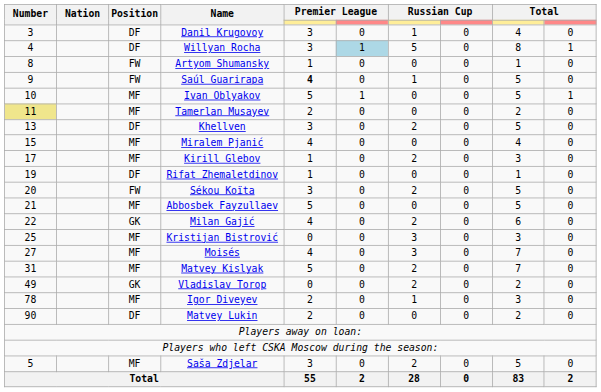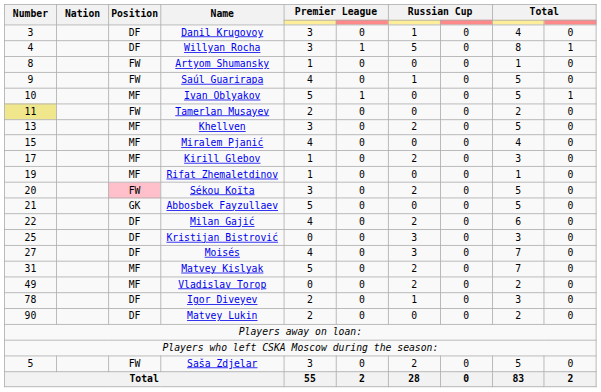 <table class="wikitable" style="font-size: 95%; text-align: center;">
 <tr>
 <th rowspan=2 width=60>Number</th>
 <th rowspan=2 width=60>Nation</th>
 <th rowspan=2 width=60>Position</th>
 <th rowspan=2 width=150>Name</th>
 <th colspan=2>Premier League</th>
 <th colspan=2>Russian Cup</th>
 <th colspan=2>Total</th>
 </tr>
 <tr>
 <th style="width:60px; background:#fe9;"></th>
 <th style="width:60px; background:#ff8888;"></th>
 <th style="width:60px; background:#fe9;"></th>
 <th style="width:60px; background:#ff8888;"></th>
 <th style="width:60px; background:#fe9;"></th>
 <th style="width:60px; background:#ff8888;"></th>
 </tr>
 <tr>
 <td>3</td>
 <td></td>
 <td>DF</td>
 <td><a href='#'>Danil Krugovoy</a></td>
 <td>3</td>
 <td>0</td>
 <td>1</td>
 <td>0</td>
 <td>4</td>
 <td>0</td>
 </tr>
 <tr>
 <td>4</td>
 <td></td>
 <td>DF</td>
 <td><a href='#'>Willyan Rocha</a></td>
 <td>3</td>
-<td style="background: lightblue;">1</td>
+<td>1</td>
 <td>5</td>
 <td>0</td>
 <td>8</td>
 <td>1</td>
 </tr>
 <tr>
 <td>8</td>
 <td></td>
 <td>FW</td>
 <td><a href='#'>Artyom Shumansky</a></td>
 <td>1</td>
 <td>0</td>
 <td>0</td>
 <td>0</td>
 <td>1</td>
 <td>0</td>
 </tr>
 <tr>
 <td>9</td>
 <td></td>
 <td>FW</td>
 <td><a href='#'>Saúl Guarirapa</a></td>
-<td><strong>4</strong></td>
+<td>4</td>
 <td>0</td>
 <td>1</td>
 <td>0</td>
 <td>5</td>
 <td>0</td>
 </tr>
 <tr>
 <td>10</td>
 <td></td>
 <td>MF</td>
 <td><a href='#'>Ivan Oblyakov</a></td>
 <td>5</td>
 <td>1</td>
 <td>0</td>
 <td>0</td>
 <td>5</td>
 <td>1</td>
 </tr>
 <tr>
 <td style="background: khaki;">11</td>
 <td></td>
-<td>MF</td>
+<td>FW</td>
 <td><a href='#'>Tamerlan Musayev</a></td>
 <td>2</td>
 <td>0</td>
 <td>0</td>
 <td>0</td>
 <td>2</td>
 <td>0</td>
 </tr>
 <tr>
 <td>13</td>
 <td></td>
-<td>DF</td>
+<td>MF</td>
 <td><a href='#'>Khellven</a></td>
 <td>3</td>
 <td>0</td>
 <td>2</td>
 <td>0</td>
 <td>5</td>
 <td>0</td>
 </tr>
 <tr>
 <td>15</td>
 <td></td>
 <td>MF</td>
 <td><a href='#'>Miralem Pjanić</a></td>
 <td>4</td>
 <td>0</td>
 <td>0</td>
 <td>0</td>
 <td>4</td>
 <td>0</td>
 </tr>
 <tr>
 <td>17</td>
 <td></td>
 <td>MF</td>
 <td><a href='#'>Kirill Glebov</a></td>
 <td>1</td>
 <td>0</td>
 <td>2</td>
 <td>0</td>
 <td>3</td>
 <td>0</td>
 </tr>
 <tr>
 <td>19</td>
 <td></td>
-<td>DF</td>
+<td>MF</td>
 <td><a href='#'>Rifat Zhemaletdinov</a></td>
 <td>1</td>
 <td>0</td>
 <td>0</td>
 <td>0</td>
 <td>1</td>
 <td>0</td>
 </tr>
 <tr>
 <td>20</td>
 <td></td>
-<td>FW</td>
+<td style="background: pink;">FW</td>
 <td><a href='#'>Sékou Koïta</a></td>
 <td>3</td>
 <td>0</td>
 <td>2</td>
 <td>0</td>
 <td>5</td>
 <td>0</td>
 </tr>
 <tr>
 <td>21</td>
 <td></td>
-<td>MF</td>
+<td>GK</td>
 <td><a href='#'>Abbosbek Fayzullaev</a></td>
 <td>5</td>
 <td>0</td>
 <td>0</td>
 <td>0</td>
 <td>5</td>
 <td>0</td>
 </tr>
 <tr>
 <td>22</td>
 <td></td>
-<td>GK</td>
+<td>DF</td>
 <td><a href='#'>Milan Gajić</a></td>
 <td>4</td>
 <td>0</td>
 <td>2</td>
 <td>0</td>
 <td>6</td>
 <td>0</td>
 </tr>
 <tr>
 <td>25</td>
 <td></td>
-<td>MF</td>
+<td>DF</td>
 <td><a href='#'>Kristijan Bistrović</a></td>
 <td>0</td>
 <td>0</td>
 <td>3</td>
 <td>0</td>
 <td>3</td>
 <td>0</td>
 </tr>
 <tr>
 <td>27</td>
 <td></td>
-<td>MF</td>
+<td>DF</td>
 <td><a href='#'>Moisés</a></td>
 <td>4</td>
 <td>0</td>
 <td>3</td>
 <td>0</td>
 <td>7</td>
 <td>0</td>
 </tr>
 <tr>
 <td>31</td>
 <td></td>
 <td>MF</td>
 <td><a href='#'>Matvey Kislyak</a></td>
 <td>5</td>
 <td>0</td>
 <td>2</td>
 <td>0</td>
 <td>7</td>
 <td>0</td>
 </tr>
 <tr>
 <td>49</td>
 <td></td>
-<td>GK</td>
+<td>MF</td>
 <td><a href='#'>Vladislav Torop</a></td>
 <td>0</td>
 <td>0</td>
 <td>2</td>
 <td>0</td>
 <td>2</td>
 <td>0</td>
 </tr>
 <tr>
 <td>78</td>
 <td></td>
-<td>MF</td>
+<td>DF</td>
 <td><a href='#'>Igor Diveyev</a></td>
 <td>2</td>
 <td>0</td>
 <td>1</td>
 <td>0</td>
 <td>3</td>
 <td>0</td>
 </tr>
 <tr>
 <td>90</td>
 <td></td>
 <td>DF</td>
 <td><a href='#'>Matvey Lukin</a></td>
 <td>2</td>
 <td>0</td>
 <td>0</td>
 <td>0</td>
 <td>2</td>
 <td>0</td>
 </tr>
 <tr>
 <td colspan="14"><em>Players away on loan:</em></td>
 </tr>
 <tr>
 <td colspan="14"><em>Players who left CSKA Moscow during the season:</em></td>
 </tr>
 <tr>
 <td>5</td>
 <td></td>
-<td>MF</td>
+<td>FW</td>
 <td><a href='#'>Saša Zdjelar</a></td>
 <td>3</td>
 <td>0</td>
 <td>2</td>
 <td>0</td>
 <td>5</td>
 <td>0</td>
 </tr>
 <tr>
 <th colspan=4>Total</th>
 <th>55</th>
 <th>2</th>
 <th>28</th>
 <th>0</th>
 <th>83</th>
 <th>2</th>
 </tr>
 </table>
